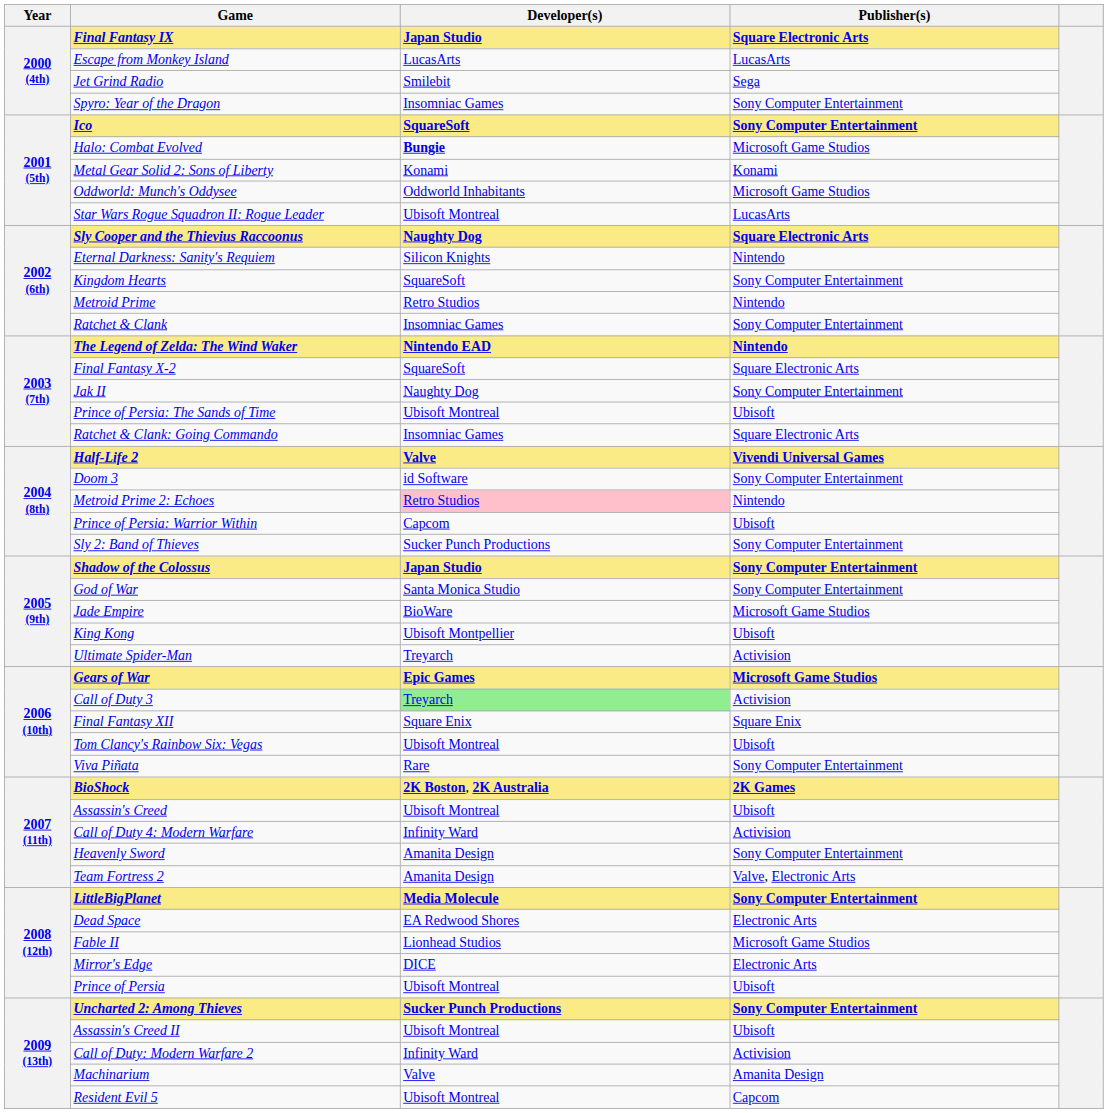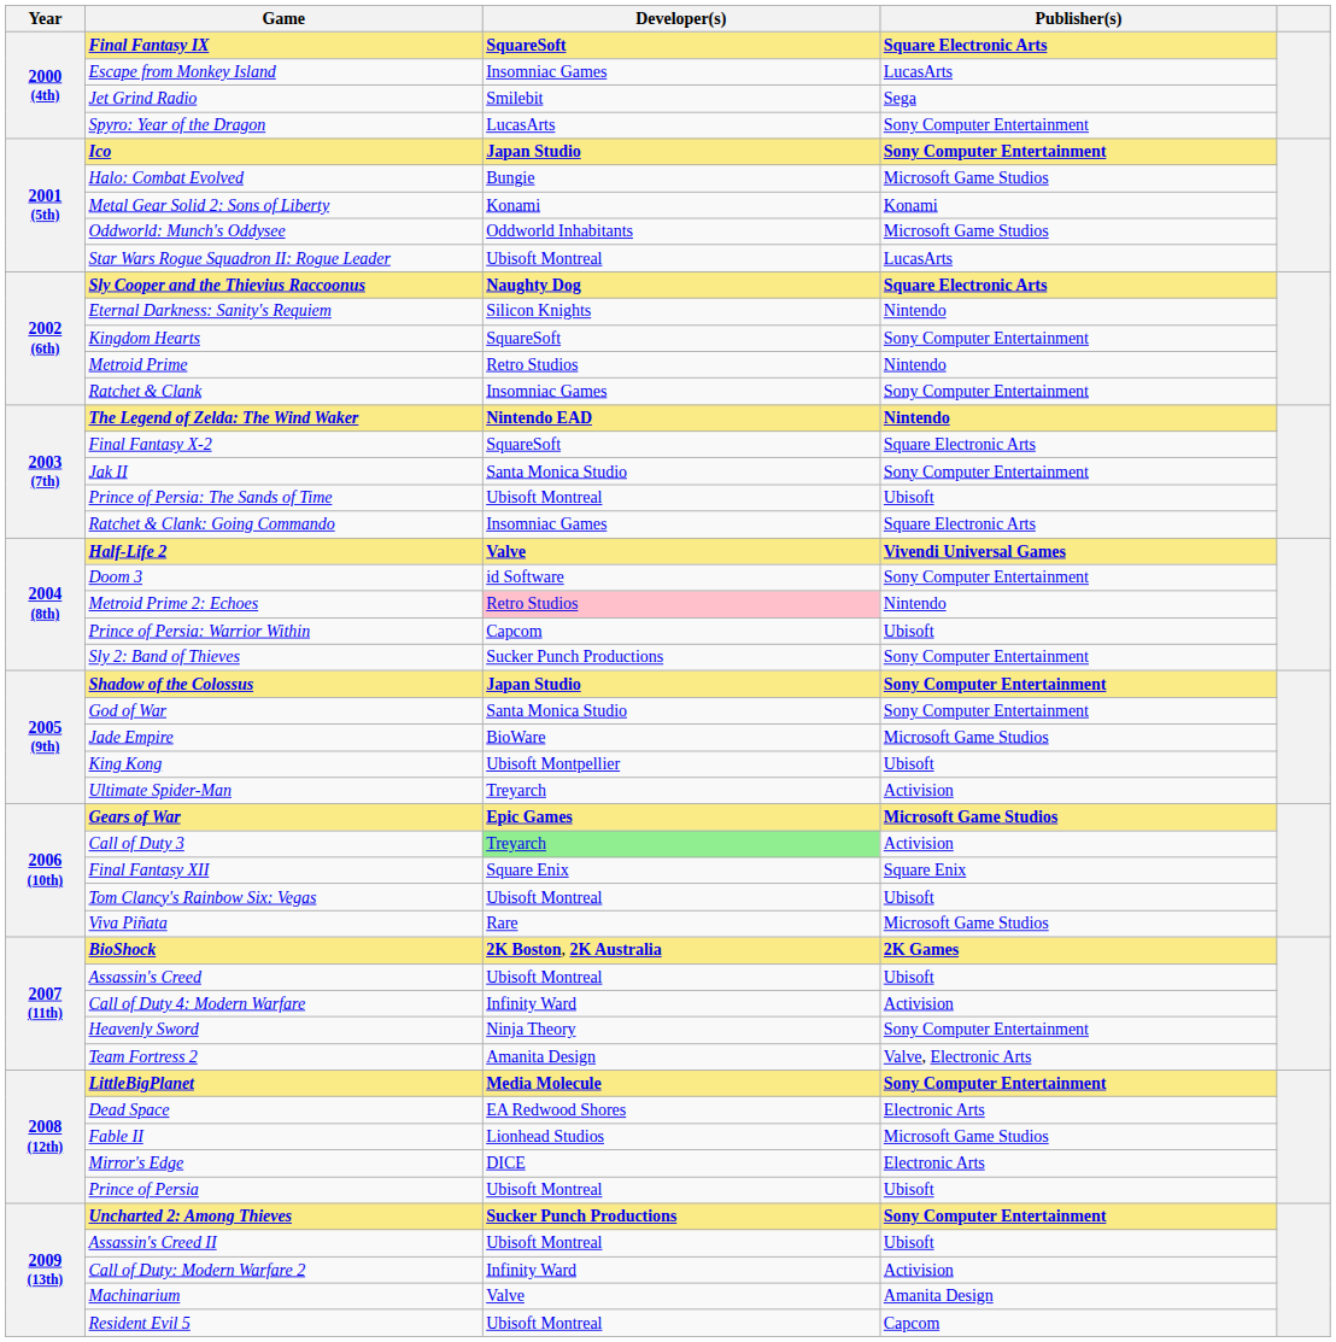 <table class="wikitable sortable" style="width:100%;">
 <tr style="background:#bebebe">
 <th scope="col" style="width:6%;">Year</th>
 <th scope="col" style="width:30%;">Game</th>
 <th scope="col" style="width:30%;">Developer(s)</th>
 <th scope="col" style="width:30%;">Publisher(s)</th>
 <th scope="col" style="width:4%;" class="unsortable"></th>
 </tr>
 <tr>
 <th scope="row" rowspan="4" style="text-align:center"><a href='#'>2000</a> <br><small><a href='#'>(4th)</a> </small></th>
 <td style="background:#FAEB86"><strong><em><a href='#'>Final Fantasy IX</a></em></strong></td>
-<td style="background:#FAEB86"><strong><a href='#'>Japan Studio</a></strong></td>
+<td style="background:#FAEB86"><strong><a href='#'>SquareSoft</a></strong></td>
 <td style="background:#FAEB86"><strong><a href='#'>Square Electronic Arts</a></strong></td>
 <th scope="row" rowspan="4" style="text-align;center;"></th>
 </tr>
 <tr>
 <td><em><a href='#'>Escape from Monkey Island</a></em></td>
-<td><a href='#'>LucasArts</a></td>
+<td><a href='#'>Insomniac Games</a></td>
 <td><a href='#'>LucasArts</a></td>
 </tr>
 <tr>
 <td><em><a href='#'>Jet Grind Radio</a></em></td>
 <td><a href='#'>Smilebit</a></td>
 <td><a href='#'>Sega</a></td>
 </tr>
 <tr>
 <td><em><a href='#'>Spyro: Year of the Dragon</a></em></td>
-<td><a href='#'>Insomniac Games</a></td>
+<td><a href='#'>LucasArts</a></td>
 <td><a href='#'>Sony Computer Entertainment</a></td>
 </tr>
 <tr>
 <th scope="row" rowspan="5" style="text-align:center"><a href='#'>2001</a> <br><small><a href='#'>(5th)</a> </small></th>
 <td style="background:#FAEB86"><strong><em><a href='#'>Ico</a></em></strong></td>
-<td style="background:#FAEB86"><strong><a href='#'>SquareSoft</a></strong></td>
+<td style="background:#FAEB86"><strong><a href='#'>Japan Studio</a></strong></td>
 <td style="background:#FAEB86"><strong><a href='#'>Sony Computer Entertainment</a></strong></td>
 <th scope="row" rowspan="5" style="text-align;center;"><br></th>
 </tr>
 <tr>
 <td><em><a href='#'>Halo: Combat Evolved</a></em></td>
-<td><strong><a href='#'>Bungie</a></strong></td>
+<td><a href='#'>Bungie</a></td>
 <td><a href='#'>Microsoft Game Studios</a></td>
 </tr>
 <tr>
 <td><em><a href='#'>Metal Gear Solid 2: Sons of Liberty</a></em></td>
 <td><a href='#'>Konami</a></td>
 <td><a href='#'>Konami</a></td>
 </tr>
 <tr>
 <td><em><a href='#'>Oddworld: Munch's Oddysee</a></em></td>
 <td><a href='#'>Oddworld Inhabitants</a></td>
 <td><a href='#'>Microsoft Game Studios</a></td>
 </tr>
 <tr>
 <td><em><a href='#'>Star Wars Rogue Squadron II: Rogue Leader</a></em></td>
 <td><a href='#'>Ubisoft Montreal</a></td>
 <td><a href='#'>LucasArts</a></td>
 </tr>
 <tr>
 <th scope="row" rowspan="5" style="text-align:center"><a href='#'>2002</a> <br><small><a href='#'>(6th)</a> </small></th>
 <td style="background:#FAEB86"><strong><em><a href='#'>Sly Cooper and the Thievius Raccoonus</a></em></strong></td>
 <td style="background:#FAEB86"><strong><a href='#'>Naughty Dog</a></strong></td>
 <td style="background:#FAEB86"><strong><a href='#'>Square Electronic Arts</a></strong></td>
 <th scope="row" rowspan="5" style="text-align;center;"></th>
 </tr>
 <tr>
 <td><em><a href='#'>Eternal Darkness: Sanity's Requiem</a></em></td>
 <td><a href='#'>Silicon Knights</a></td>
 <td><a href='#'>Nintendo</a></td>
 </tr>
 <tr>
 <td><em><a href='#'>Kingdom Hearts</a></em></td>
 <td><a href='#'>SquareSoft</a></td>
 <td><a href='#'>Sony Computer Entertainment</a></td>
 </tr>
 <tr>
 <td><em><a href='#'>Metroid Prime</a></em></td>
 <td><a href='#'>Retro Studios</a></td>
 <td><a href='#'>Nintendo</a></td>
 </tr>
 <tr>
 <td><em><a href='#'>Ratchet & Clank</a></em></td>
 <td><a href='#'>Insomniac Games</a></td>
 <td><a href='#'>Sony Computer Entertainment</a></td>
 </tr>
 <tr>
 <th scope="row" rowspan="5" style="text-align:center"><a href='#'>2003</a> <br><small><a href='#'>(7th)</a> </small></th>
 <td style="background:#FAEB86"><strong><em><a href='#'>The Legend of Zelda: The Wind Waker</a></em></strong></td>
 <td style="background:#FAEB86"><strong><a href='#'>Nintendo EAD</a></strong></td>
 <td style="background:#FAEB86"><strong><a href='#'>Nintendo</a></strong></td>
 <th scope="row" rowspan="5" style="text-align;center;"><br></th>
 </tr>
 <tr>
 <td><em><a href='#'>Final Fantasy X-2</a></em></td>
 <td><a href='#'>SquareSoft</a></td>
 <td><a href='#'>Square Electronic Arts</a></td>
 </tr>
 <tr>
 <td><em><a href='#'>Jak II</a></em></td>
-<td><a href='#'>Naughty Dog</a></td>
+<td><a href='#'>Santa Monica Studio</a></td>
 <td><a href='#'>Sony Computer Entertainment</a></td>
 </tr>
 <tr>
 <td><em><a href='#'>Prince of Persia: The Sands of Time</a></em></td>
 <td><a href='#'>Ubisoft Montreal</a></td>
 <td><a href='#'>Ubisoft</a></td>
 </tr>
 <tr>
 <td><em><a href='#'>Ratchet & Clank: Going Commando</a></em></td>
 <td><a href='#'>Insomniac Games</a></td>
 <td><a href='#'>Square Electronic Arts</a></td>
 </tr>
 <tr>
 <th scope="row" rowspan="5" style="text-align:center"><a href='#'>2004</a> <br><small><a href='#'>(8th)</a> </small></th>
 <td style="background:#FAEB86"><strong><em><a href='#'>Half-Life 2</a></em></strong></td>
 <td style="background:#FAEB86"><strong><a href='#'>Valve</a></strong></td>
 <td style="background:#FAEB86"><strong><a href='#'>Vivendi Universal Games</a></strong></td>
 <th scope="row" rowspan="5" style="text-align;center;"></th>
 </tr>
 <tr>
 <td><em><a href='#'>Doom 3</a></em></td>
 <td><a href='#'>id Software</a></td>
 <td><a href='#'>Sony Computer Entertainment</a></td>
 </tr>
 <tr>
 <td><em><a href='#'>Metroid Prime 2: Echoes</a></em></td>
 <td style="background: pink;"><a href='#'>Retro Studios</a></td>
 <td><a href='#'>Nintendo</a></td>
 </tr>
 <tr>
 <td><em><a href='#'>Prince of Persia: Warrior Within</a></em></td>
 <td><a href='#'>Capcom</a></td>
 <td><a href='#'>Ubisoft</a></td>
 </tr>
 <tr>
 <td><em><a href='#'>Sly 2: Band of Thieves</a></em></td>
 <td><a href='#'>Sucker Punch Productions</a></td>
 <td><a href='#'>Sony Computer Entertainment</a></td>
 </tr>
 <tr>
 <th scope="row" rowspan="5" style="text-align:center"><a href='#'>2005</a> <br><small><a href='#'>(9th)</a> </small></th>
 <td style="background:#FAEB86"><strong><em><a href='#'>Shadow of the Colossus</a></em></strong></td>
 <td style="background:#FAEB86"><strong><a href='#'>Japan Studio</a></strong></td>
 <td style="background:#FAEB86"><strong><a href='#'>Sony Computer Entertainment</a></strong></td>
 <th scope="row" rowspan="5" style="text-align;center;"><br></th>
 </tr>
 <tr>
 <td><em><a href='#'>God of War</a></em></td>
 <td><a href='#'>Santa Monica Studio</a></td>
 <td><a href='#'>Sony Computer Entertainment</a></td>
 </tr>
 <tr>
 <td><em><a href='#'>Jade Empire</a></em></td>
 <td><a href='#'>BioWare</a></td>
 <td><a href='#'>Microsoft Game Studios</a></td>
 </tr>
 <tr>
 <td><em><a href='#'>King Kong</a></em></td>
 <td><a href='#'>Ubisoft Montpellier</a></td>
 <td><a href='#'>Ubisoft</a></td>
 </tr>
 <tr>
 <td><em><a href='#'>Ultimate Spider-Man</a></em></td>
 <td><a href='#'>Treyarch</a></td>
 <td><a href='#'>Activision</a></td>
 </tr>
 <tr>
 <th scope="row" rowspan="5" style="text-align:center"><a href='#'>2006</a> <br><small><a href='#'>(10th)</a> </small></th>
 <td style="background:#FAEB86"><strong><em><a href='#'>Gears of War</a></em></strong></td>
 <td style="background:#FAEB86"><strong><a href='#'>Epic Games</a></strong></td>
 <td style="background:#FAEB86"><strong><a href='#'>Microsoft Game Studios</a></strong></td>
 <th scope="row" rowspan="5" style="text-align;center;"></th>
 </tr>
 <tr>
 <td><em><a href='#'>Call of Duty 3</a></em></td>
 <td style="background: lightgreen;"><a href='#'>Treyarch</a></td>
 <td><a href='#'>Activision</a></td>
 </tr>
 <tr>
 <td><em><a href='#'>Final Fantasy XII</a></em></td>
 <td><a href='#'>Square Enix</a></td>
 <td><a href='#'>Square Enix</a></td>
 </tr>
 <tr>
 <td><em><a href='#'>Tom Clancy's Rainbow Six: Vegas</a></em></td>
 <td><a href='#'>Ubisoft Montreal</a></td>
 <td><a href='#'>Ubisoft</a></td>
 </tr>
 <tr>
 <td><em><a href='#'>Viva Piñata</a></em></td>
 <td><a href='#'>Rare</a></td>
-<td><a href='#'>Sony Computer Entertainment</a></td>
+<td><a href='#'>Microsoft Game Studios</a></td>
 </tr>
 <tr>
 <th scope="row" rowspan="5" style="text-align:center"><a href='#'>2007</a> <br><small><a href='#'>(11th)</a> </small></th>
 <td style="background:#FAEB86"><strong><em><a href='#'>BioShock</a></em></strong></td>
 <td style="background:#FAEB86"><strong><a href='#'>2K Boston</a></strong>, <strong><a href='#'>2K Australia</a></strong></td>
 <td style="background:#FAEB86"><strong><a href='#'>2K Games</a></strong></td>
 <th scope="row" rowspan="5" style="text-align;center;"></th>
 </tr>
 <tr>
 <td><em><a href='#'>Assassin's Creed</a></em></td>
 <td><a href='#'>Ubisoft Montreal</a></td>
 <td><a href='#'>Ubisoft</a></td>
 </tr>
 <tr>
 <td><em><a href='#'>Call of Duty 4: Modern Warfare</a></em></td>
 <td><a href='#'>Infinity Ward</a></td>
 <td><a href='#'>Activision</a></td>
 </tr>
 <tr>
 <td><em><a href='#'>Heavenly Sword</a></em></td>
-<td><a href='#'>Amanita Design</a></td>
+<td><a href='#'>Ninja Theory</a></td>
 <td><a href='#'>Sony Computer Entertainment</a></td>
 </tr>
 <tr>
 <td><em><a href='#'>Team Fortress 2</a></em></td>
 <td><a href='#'>Amanita Design</a></td>
 <td><a href='#'>Valve</a>, <a href='#'>Electronic Arts</a></td>
 </tr>
 <tr>
 <th scope="row" rowspan="5" style="text-align:center"><a href='#'>2008</a> <br><small><a href='#'>(12th)</a> </small></th>
 <td style="background:#FAEB86"><strong><em><a href='#'>LittleBigPlanet</a></em></strong></td>
 <td style="background:#FAEB86"><strong><a href='#'>Media Molecule</a></strong></td>
 <td style="background:#FAEB86"><strong><a href='#'>Sony Computer Entertainment</a></strong></td>
 <th scope="row" rowspan="5" style="text-align;center;"></th>
 </tr>
 <tr>
 <td><em><a href='#'>Dead Space</a></em></td>
 <td><a href='#'>EA Redwood Shores</a></td>
 <td><a href='#'>Electronic Arts</a></td>
 </tr>
 <tr>
 <td><em><a href='#'>Fable II</a></em></td>
 <td><a href='#'>Lionhead Studios</a></td>
 <td><a href='#'>Microsoft Game Studios</a></td>
 </tr>
 <tr>
 <td><em><a href='#'>Mirror's Edge</a></em></td>
 <td><a href='#'>DICE</a></td>
 <td><a href='#'>Electronic Arts</a></td>
 </tr>
 <tr>
 <td><em><a href='#'>Prince of Persia</a></em></td>
 <td><a href='#'>Ubisoft Montreal</a></td>
 <td><a href='#'>Ubisoft</a></td>
 </tr>
 <tr>
 <th scope="row" rowspan="5" style="text-align:center"><a href='#'>2009</a> <br><small><a href='#'>(13th)</a> </small></th>
 <td style="background:#FAEB86"><strong><em><a href='#'>Uncharted 2: Among Thieves</a></em></strong></td>
 <td style="background:#FAEB86"><strong><a href='#'>Sucker Punch Productions</a></strong></td>
 <td style="background:#FAEB86"><strong><a href='#'>Sony Computer Entertainment</a></strong></td>
 <th scope="row" rowspan="5" style="text-align;center;"></th>
 </tr>
 <tr>
 <td><em><a href='#'>Assassin's Creed II</a></em></td>
 <td><a href='#'>Ubisoft Montreal</a></td>
 <td><a href='#'>Ubisoft</a></td>
 </tr>
 <tr>
 <td><em><a href='#'>Call of Duty: Modern Warfare 2</a></em></td>
 <td><a href='#'>Infinity Ward</a></td>
 <td><a href='#'>Activision</a></td>
 </tr>
 <tr>
 <td><em><a href='#'>Machinarium</a></em></td>
 <td><a href='#'>Valve</a></td>
 <td><a href='#'>Amanita Design</a></td>
 </tr>
 <tr>
 <td><em><a href='#'>Resident Evil 5</a></em></td>
 <td><a href='#'>Ubisoft Montreal</a></td>
 <td><a href='#'>Capcom</a></td>
 </tr>
 </table>
